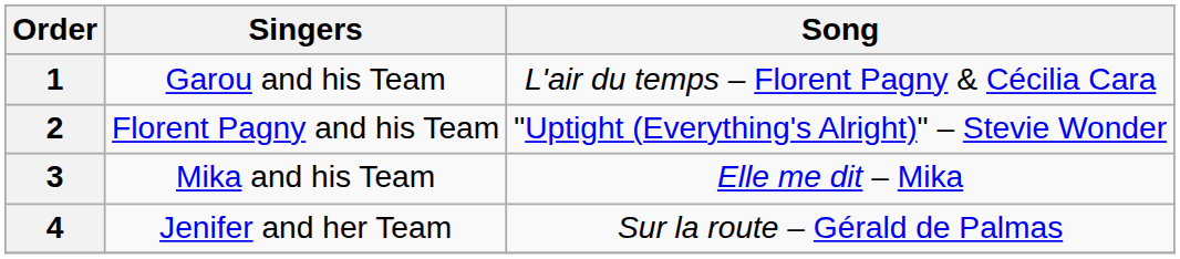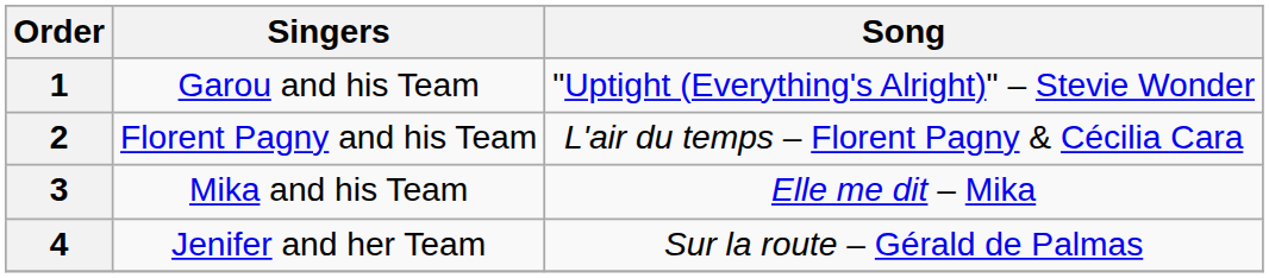 <table class="wikitable sortable" style="text-align: center; width: auto;">
 <tr>
 <th>Order</th>
 <th>Singers</th>
 <th>Song</th>
 </tr>
 <tr>
 <th>1</th>
 <td><a href='#'>Garou</a> and his Team<br></td>
-<td><em>L'air du temps</em> – <a href='#'>Florent Pagny</a> & <a href='#'>Cécilia Cara</a></td>
+<td>"<a href='#'>Uptight (Everything's Alright)</a>" – <a href='#'>Stevie Wonder</a></td>
 </tr>
 <tr>
 <th>2</th>
 <td><a href='#'>Florent Pagny</a> and his Team<br></td>
-<td>"<a href='#'>Uptight (Everything's Alright)</a>" – <a href='#'>Stevie Wonder</a></td>
+<td><em>L'air du temps</em> – <a href='#'>Florent Pagny</a> & <a href='#'>Cécilia Cara</a></td>
 </tr>
 <tr>
 <th>3</th>
 <td><a href='#'>Mika</a> and his Team<br></td>
 <td><em><a href='#'>Elle me dit</a></em> – <a href='#'>Mika</a></td>
 </tr>
 <tr>
 <th>4</th>
 <td><a href='#'>Jenifer</a> and her Team<br></td>
 <td><em>Sur la route</em> – <a href='#'>Gérald de Palmas</a></td>
 </tr>
 <tr>
 </tr>
 </table>
